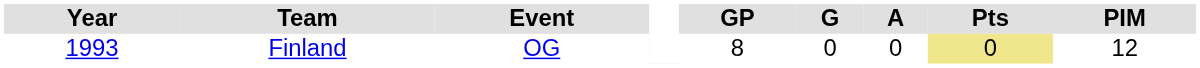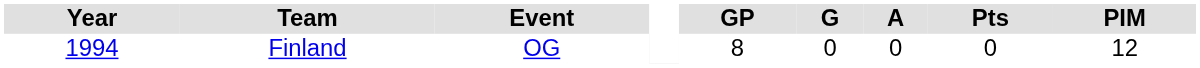 <table border="0" cellpadding="1" cellspacing="0" style="text-align:center; width:50em">
 <tr align="center" bgcolor="#e0e0e0">
 <th>Year</th>
 <th>Team</th>
 <th>Event</th>
 <th rowspan="99" bgcolor="#ffffff"> </th>
 <th>GP</th>
 <th>G</th>
 <th>A</th>
 <th>Pts</th>
 <th>PIM</th>
 </tr>
 <tr>
-<td><a href='#'>1993</a></td>
+<td><a href='#'>1994</a></td>
 <td><a href='#'>Finland</a></td>
 <td><a href='#'>OG</a></td>
 <td>8</td>
 <td>0</td>
 <td>0</td>
-<td style="background: khaki;">0</td>
+<td>0</td>
 <td>12</td>
 </tr>
 </table>
